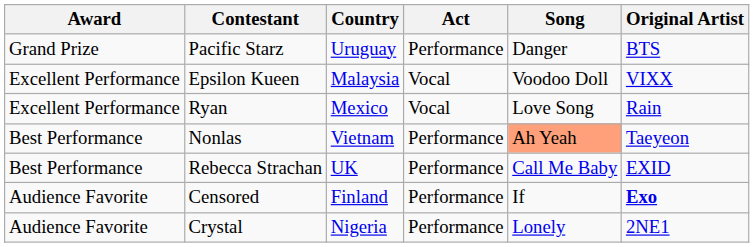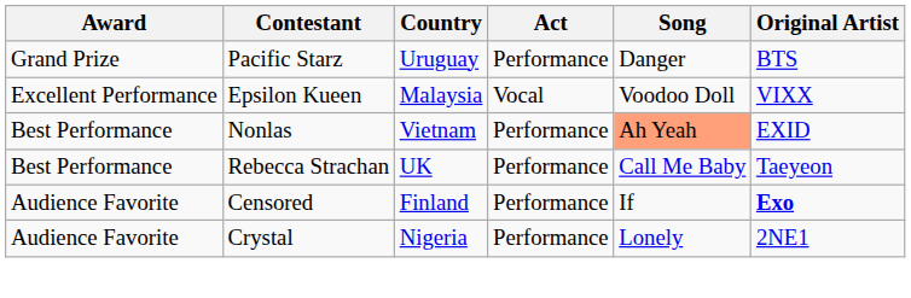 <table class="wikitable">
 <tr>
 <th>Award</th>
 <th>Contestant</th>
 <th>Country</th>
 <th>Act</th>
 <th>Song</th>
 <th>Original Artist</th>
 </tr>
 <tr>
 <td>Grand Prize</td>
 <td>Pacific Starz</td>
 <td><a href='#'>Uruguay</a></td>
 <td>Performance</td>
 <td>Danger</td>
 <td><a href='#'>BTS</a></td>
 </tr>
 <tr>
 <td>Excellent Performance</td>
 <td>Epsilon Kueen</td>
 <td><a href='#'>Malaysia</a></td>
 <td>Vocal</td>
 <td>Voodoo Doll</td>
 <td><a href='#'>VIXX</a></td>
 </tr>
 <tr>
-<td>Excellent Performance</td>
-<td>Ryan</td>
-<td><a href='#'>Mexico</a></td>
-<td>Vocal</td>
-<td>Love Song</td>
-<td><a href='#'>Rain</a></td>
-</tr>
-<tr>
 <td>Best Performance</td>
 <td>Nonlas</td>
 <td><a href='#'>Vietnam</a></td>
 <td>Performance</td>
 <td style="background: lightsalmon;">Ah Yeah</td>
-<td><a href='#'>Taeyeon</a></td>
+<td><a href='#'>EXID</a></td>
 </tr>
 <tr>
 <td>Best Performance</td>
 <td>Rebecca Strachan</td>
 <td><a href='#'>UK</a></td>
 <td>Performance</td>
 <td><a href='#'>Call Me Baby</a></td>
-<td><a href='#'>EXID</a></td>
+<td><a href='#'>Taeyeon</a></td>
 </tr>
 <tr>
 <td>Audience Favorite</td>
 <td>Censored</td>
 <td><a href='#'>Finland</a></td>
 <td>Performance</td>
 <td>If</td>
 <td><strong><a href='#'>Exo</a></strong></td>
 </tr>
 <tr>
 <td>Audience Favorite</td>
 <td>Crystal</td>
 <td><a href='#'>Nigeria</a></td>
 <td>Performance</td>
 <td><a href='#'>Lonely</a></td>
 <td><a href='#'>2NE1</a></td>
 </tr>
 </table>
